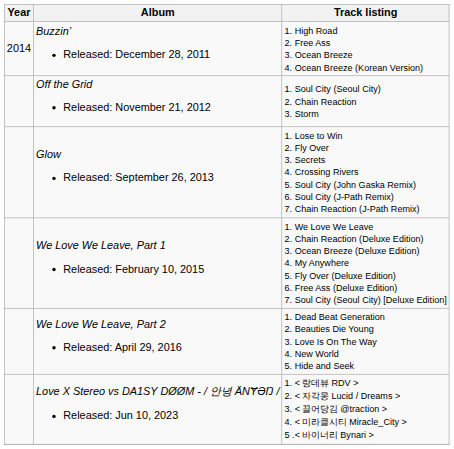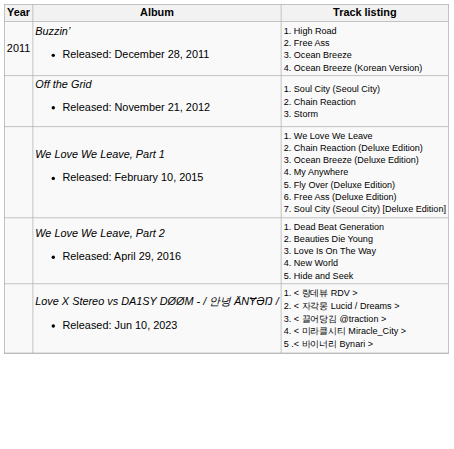 <table class="wikitable">
 <tr>
 <th rowspan="1">Year</th>
 <th rowspan="1">Album</th>
 <th rowspan="1">Track listing</th>
 </tr>
 <tr>
-<td>2014</td>
+<td>2011</td>
 <td><em>Buzzin’</em><br><ul><li>Released: December 28, 2011</li></ul></td>
 <td><small> 1. High Road <br> 2. Free Ass <br> 3. Ocean Breeze <br> 4. Ocean Breeze (Korean Version) </small></td>
 </tr>
 <tr>
 <td rowspan="1"></td>
 <td><em>Off the Grid</em><br><ul><li>Released: November 21, 2012</li></ul></td>
 <td><small>1. Soul City (Seoul City) <br> 2. Chain Reaction <br> 3. Storm </small></td>
-</tr>
-<tr>
-<td rowspan="1"></td>
-<td><em>Glow</em><br><ul><li>Released: September 26, 2013</li></ul></td>
-<td><small> 1. Lose to Win <br> 2. Fly Over <br> 3. Secrets <br> 4. Crossing Rivers <br> 5. Soul City (John Gaska Remix) <br> 6. Soul City (J-Path Remix) <br> 7. Chain Reaction (J-Path Remix) </small></td>
 </tr>
 <tr>
 <td rowspan="1"></td>
 <td><em>We Love We Leave, Part 1</em><br><ul><li>Released: February 10, 2015</li></ul></td>
 <td><small> 1. We Love We Leave <br> 2. Chain Reaction (Deluxe Edition) <br> 3. Ocean Breeze (Deluxe Edition) <br> 4. My Anywhere <br> 5. Fly Over (Deluxe Edition) <br> 6. Free Ass (Deluxe Edition) <br> 7. Soul City (Seoul City) [Deluxe Edition] </small></td>
 </tr>
 <tr>
 <td rowspan="1"></td>
 <td><em>We Love We Leave, Part 2</em><br><ul><li>Released: April 29, 2016</li></ul></td>
 <td><small> 1. Dead Beat Generation <br> 2. Beauties Die Young <br> 3. Love Is On The Way <br> 4. New World <br> 5. Hide and Seek <br> </small></td>
 </tr>
 <tr>
 <td rowspan="1"></td>
 <td><em>Love X Stereo vs DA1SY DØØM - / 안녕 ÄNɎƏŊ /</em><br><ul><li>Released: Jun 10, 2023</li></ul></td>
 <td><small> 1. < 랑데뷰 RDV ></small><br><small> 2. < 자각몽 Lucid / Dreams ></small><br><small> 3. < 끌어당김 @traction ></small><br><small> 4. < 미라클시티 Miracle_City ></small><br><small> 5 .< 바이너리 Βynari ></small></td>
 </tr>
 <tr>
 </tr>
 </table>
